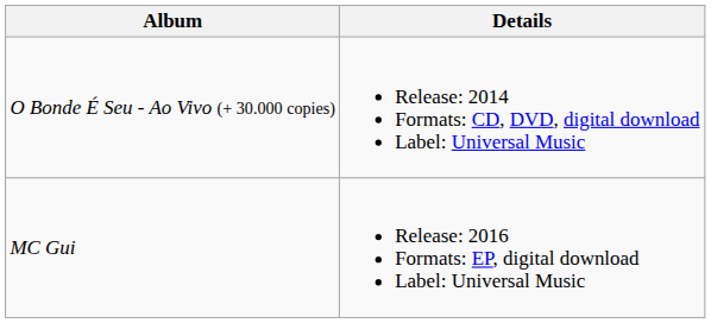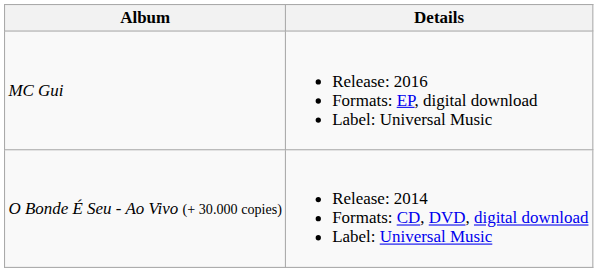 <table class="wikitable">
 <tr>
 <th>Album</th>
 <th>Details</th>
 </tr>
 <tr>
+<td><em>MC Gui</em></td>
+<td><br><ul><li>Release: 2016</li><li>Formats: <a href='#'>EP</a>, digital download</li><li>Label: Universal Music</li></ul></td>
+</tr>
+<tr>
 <td><em>O Bonde É Seu - Ao Vivo</em> <small>(+ 30.000 copies)</small></td>
 <td><br><ul><li>Release: 2014</li><li>Formats: <a href='#'>CD</a>, <a href='#'>DVD</a>, <a href='#'>digital download</a></li><li>Label: <a href='#'>Universal Music</a></li></ul></td>
 </tr>
-<tr>
-<td><em>MC Gui</em></td>
-<td><br><ul><li>Release: 2016</li><li>Formats: <a href='#'>EP</a>, digital download</li><li>Label: Universal Music</li></ul></td>
-</tr>
 </table>
